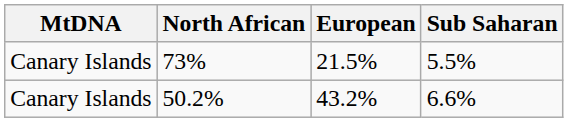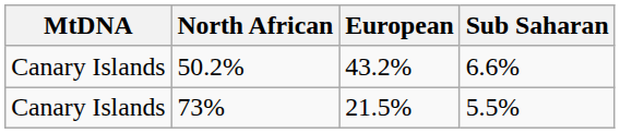 <table class="wikitable">
 <tr>
 <th>MtDNA</th>
 <th>North African</th>
 <th>European</th>
 <th>Sub Saharan</th>
 </tr>
 <tr>
 <td>Canary Islands</td>
+<td>50.2%</td>
+<td>43.2%</td>
+<td>6.6%</td>
+</tr>
+<tr>
+<td>Canary Islands</td>
 <td>73%</td>
 <td>21.5%</td>
 <td>5.5%</td>
 </tr>
-<tr>
-<td>Canary Islands</td>
-<td>50.2%</td>
-<td>43.2%</td>
-<td>6.6%</td>
-</tr>
 </table>
